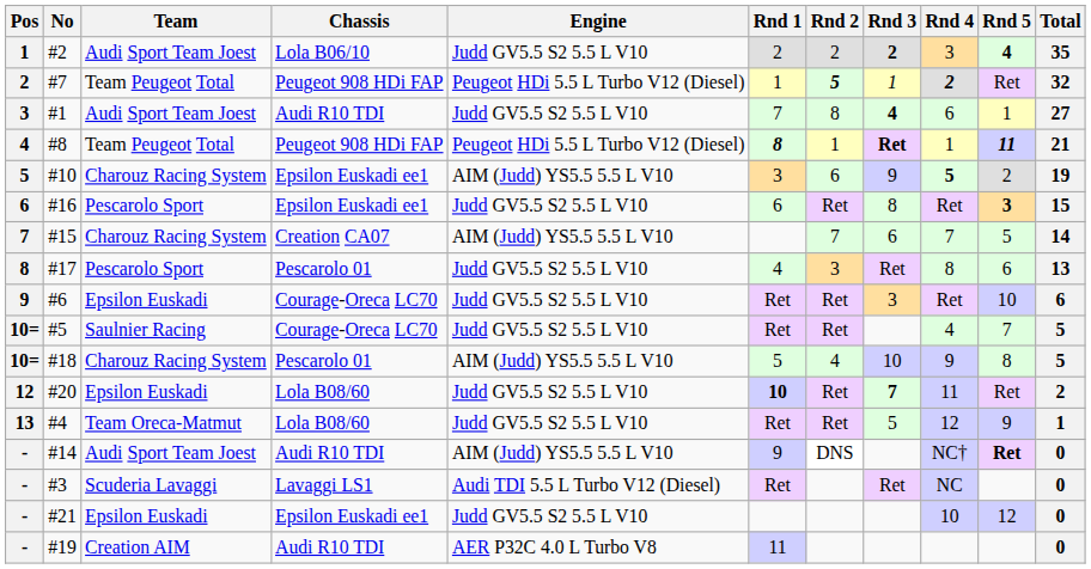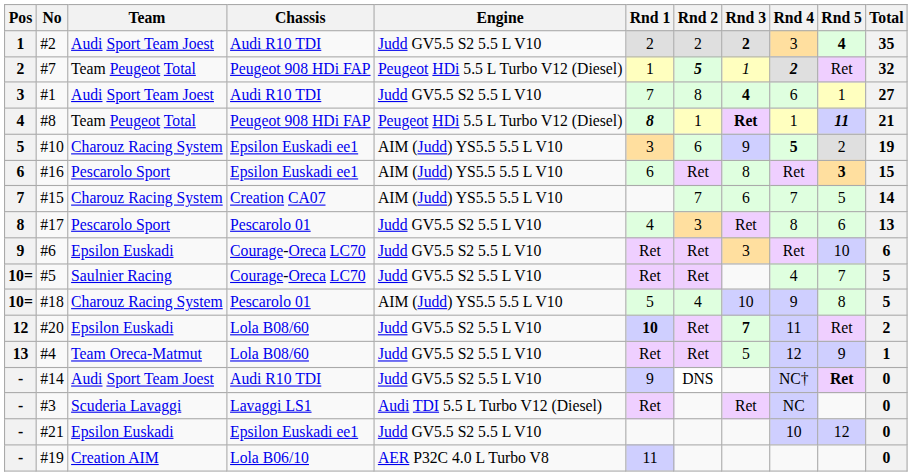 <table class="wikitable" style="font-size: 90%;">
 <tr>
 <th>Pos</th>
 <th>No</th>
 <th>Team</th>
 <th>Chassis</th>
 <th>Engine</th>
 <th>Rnd 1</th>
 <th>Rnd 2</th>
 <th>Rnd 3</th>
 <th>Rnd 4</th>
 <th>Rnd 5</th>
 <th>Total</th>
 </tr>
 <tr>
 <th>1</th>
 <td>#2</td>
 <td> <a href='#'>Audi</a> <a href='#'>Sport Team Joest</a></td>
-<td><a href='#'>Lola B06/10</a></td>
+<td><a href='#'>Audi R10 TDI</a></td>
 <td><a href='#'>Judd</a> GV5.5 S2 5.5 L V10</td>
 <td align="center" style="background:#DFDFDF;">2</td>
 <td align="center" style="background:#DFDFDF;">2</td>
 <td align="center" style="background:#DFDFDF;"><strong>2</strong></td>
 <td align="center" style="background:#FFDF9F;">3</td>
 <td align="center" style="background:#DFFFDF;"><strong>4</strong></td>
 <th align=center>35</th>
 </tr>
 <tr>
 <th>2</th>
 <td>#7</td>
 <td> Team <a href='#'>Peugeot</a> <a href='#'>Total</a></td>
 <td><a href='#'>Peugeot 908 HDi FAP</a></td>
 <td><a href='#'>Peugeot</a> <a href='#'>HDi</a> 5.5 L Turbo V12 (Diesel)</td>
 <td align="center" style="background:#FFFFBF;">1</td>
 <td align="center" style="background:#DFFFDF;"><strong><em>5</em></strong></td>
 <td align="center" style="background:#FFFFBF;"><em>1</em></td>
 <td align="center" style="background:#DFDFDF;"><strong><em>2</em></strong></td>
 <td align="center" style="background:#EFCFFF;">Ret</td>
 <th align=center>32</th>
 </tr>
 <tr>
 <th>3</th>
 <td>#1</td>
 <td> <a href='#'>Audi</a> <a href='#'>Sport Team Joest</a></td>
 <td><a href='#'>Audi R10 TDI</a></td>
 <td><a href='#'>Judd</a> GV5.5 S2 5.5 L V10</td>
 <td align="center" style="background:#DFFFDF;">7</td>
 <td align="center" style="background:#DFFFDF;">8</td>
 <td align="center" style="background:#DFFFDF;"><strong>4</strong></td>
 <td align="center" style="background:#DFFFDF;">6</td>
 <td align="center" style="background:#FFFFBF;">1</td>
 <th align=center>27</th>
 </tr>
 <tr>
 <th>4</th>
 <td>#8</td>
 <td> Team <a href='#'>Peugeot</a> <a href='#'>Total</a></td>
 <td><a href='#'>Peugeot 908 HDi FAP</a></td>
 <td><a href='#'>Peugeot</a> <a href='#'>HDi</a> 5.5 L Turbo V12 (Diesel)</td>
 <td align="center" style="background:#DFFFDF;"><strong><em>8</em></strong></td>
 <td align="center" style="background:#FFFFBF;">1</td>
 <td align="center" style="background:#EFCFFF;"><strong>Ret</strong></td>
 <td align="center" style="background:#FFFFBF;">1</td>
 <td align="center" style="background:#CFCFFF;"><strong><em>11</em></strong></td>
 <th align=center>21</th>
 </tr>
 <tr>
 <th>5</th>
 <td>#10</td>
 <td> <a href='#'>Charouz Racing System</a></td>
 <td><a href='#'>Epsilon Euskadi ee1</a></td>
 <td>AIM (<a href='#'>Judd</a>) YS5.5 5.5 L V10</td>
 <td align="center" style="background:#FFDF9F;">3</td>
 <td align="center" style="background:#DFFFDF;">6</td>
 <td align="center" style="background:#CFCFFF;">9</td>
 <td align="center" style="background:#DFFFDF;"><strong>5</strong></td>
 <td align="center" style="background:#DFDFDF;">2</td>
 <th align=center>19</th>
 </tr>
 <tr>
 <th>6</th>
 <td>#16</td>
 <td> <a href='#'>Pescarolo Sport</a></td>
 <td><a href='#'>Epsilon Euskadi ee1</a></td>
-<td><a href='#'>Judd</a> GV5.5 S2 5.5 L V10</td>
+<td>AIM (<a href='#'>Judd</a>) YS5.5 5.5 L V10</td>
 <td align="center" style="background:#DFFFDF;">6</td>
 <td align="center" style="background:#EFCFFF;">Ret</td>
 <td align="center" style="background:#DFFFDF;">8</td>
 <td align="center" style="background:#EFCFFF;">Ret</td>
 <td align="center" style="background:#FFDF9F;"><strong>3</strong></td>
 <th align=center>15</th>
 </tr>
 <tr>
 <th>7</th>
 <td>#15</td>
 <td> <a href='#'>Charouz Racing System</a></td>
 <td><a href='#'>Creation</a> <a href='#'>CA07</a></td>
 <td>AIM (<a href='#'>Judd</a>) YS5.5 5.5 L V10</td>
 <td align=center></td>
 <td align="center" style="background:#DFFFDF;">7</td>
 <td align="center" style="background:#DFFFDF;">6</td>
 <td align="center" style="background:#DFFFDF;">7</td>
 <td align="center" style="background:#DFFFDF;">5</td>
 <th align=center>14</th>
 </tr>
 <tr>
 <th>8</th>
 <td>#17</td>
 <td> <a href='#'>Pescarolo Sport</a></td>
 <td><a href='#'>Pescarolo 01</a></td>
 <td><a href='#'>Judd</a> GV5.5 S2 5.5 L V10</td>
 <td align="center" style="background:#DFFFDF;">4</td>
 <td align="center" style="background:#FFDF9F;">3</td>
 <td align="center" style="background:#EFCFFF;">Ret</td>
 <td align="center" style="background:#DFFFDF;">8</td>
 <td align="center" style="background:#DFFFDF;">6</td>
 <th align=center>13</th>
 </tr>
 <tr>
 <th>9</th>
 <td>#6</td>
 <td> <a href='#'>Epsilon Euskadi</a></td>
 <td><a href='#'>Courage</a>-<a href='#'>Oreca</a> <a href='#'>LC70</a></td>
 <td><a href='#'>Judd</a> GV5.5 S2 5.5 L V10</td>
 <td align="center" style="background:#EFCFFF;">Ret</td>
 <td align="center" style="background:#EFCFFF;">Ret</td>
 <td align="center" style="background:#FFDF9F;">3</td>
 <td align="center" style="background:#EFCFFF;">Ret</td>
 <td align="center" style="background:#CFCFFF;">10</td>
 <th align=center>6</th>
 </tr>
 <tr>
 <th>10=</th>
 <td>#5</td>
 <td> <a href='#'>Saulnier Racing</a></td>
 <td><a href='#'>Courage</a>-<a href='#'>Oreca</a> <a href='#'>LC70</a></td>
 <td><a href='#'>Judd</a> GV5.5 S2 5.5 L V10</td>
 <td align="center" style="background:#EFCFFF;">Ret</td>
 <td align="center" style="background:#EFCFFF;">Ret</td>
 <td align=center></td>
 <td align="center" style="background:#DFFFDF;">4</td>
 <td align="center" style="background:#DFFFDF;">7</td>
 <th align=center>5</th>
 </tr>
 <tr>
 <th>10=</th>
 <td>#18</td>
 <td> <a href='#'>Charouz Racing System</a></td>
 <td><a href='#'>Pescarolo 01</a></td>
 <td>AIM (<a href='#'>Judd</a>) YS5.5 5.5 L V10</td>
 <td align="center" style="background:#DFFFDF;">5</td>
 <td align="center" style="background:#DFFFDF;">4</td>
 <td align="center" style="background:#CFCFFF;">10</td>
 <td align="center" style="background:#CFCFFF;">9</td>
 <td align="center" style="background:#DFFFDF;">8</td>
 <th align=center>5</th>
 </tr>
 <tr>
 <th>12</th>
 <td>#20</td>
 <td> <a href='#'>Epsilon Euskadi</a></td>
 <td><a href='#'>Lola B08/60</a></td>
 <td><a href='#'>Judd</a> GV5.5 S2 5.5 L V10</td>
 <td align="center" style="background:#CFCFFF;"><strong>10</strong></td>
 <td align="center" style="background:#EFCFFF;">Ret</td>
 <td align="center" style="background:#DFFFDF;"><strong>7</strong></td>
 <td align="center" style="background:#CFCFFF;">11</td>
 <td align="center" style="background:#EFCFFF;">Ret</td>
 <th align=center>2</th>
 </tr>
 <tr>
 <th>13</th>
 <td>#4</td>
 <td> <a href='#'>Team Oreca-Matmut</a></td>
 <td><a href='#'>Lola B08/60</a></td>
 <td><a href='#'>Judd</a> GV5.5 S2 5.5 L V10</td>
 <td align="center" style="background:#EFCFFF;">Ret</td>
 <td align="center" style="background:#EFCFFF;">Ret</td>
 <td align="center" style="background:#DFFFDF;">5</td>
 <td align="center" style="background:#CFCFFF;">12</td>
 <td align="center" style="background:#CFCFFF;">9</td>
 <th align=center>1</th>
 </tr>
 <tr>
 <th>-</th>
 <td>#14</td>
 <td> <a href='#'>Audi</a> <a href='#'>Sport Team Joest</a></td>
 <td><a href='#'>Audi R10 TDI</a></td>
-<td>AIM (<a href='#'>Judd</a>) YS5.5 5.5 L V10</td>
+<td><a href='#'>Judd</a> GV5.5 S2 5.5 L V10</td>
 <td align="center" style="background:#CFCFFF;">9</td>
 <td align="center" style="background:#FFFFFF;">DNS</td>
 <td align=center></td>
 <td align="center" style="background:#CFCFFF;">NC†</td>
 <td align="center" style="background:#EFCFFF;"><strong>Ret</strong></td>
 <th align=center>0</th>
 </tr>
 <tr>
 <th>-</th>
 <td>#3</td>
 <td> <a href='#'>Scuderia Lavaggi</a></td>
 <td><a href='#'>Lavaggi LS1</a></td>
 <td><a href='#'>Audi</a> <a href='#'>TDI</a> 5.5 L Turbo V12 (Diesel)</td>
 <td align="center" style="background:#EFCFFF;">Ret</td>
 <td align=center></td>
 <td align="center" style="background:#EFCFFF;">Ret</td>
 <td align="center" style="background:#CFCFFF;">NC</td>
 <td align=center></td>
 <th align=center>0</th>
 </tr>
 <tr>
 <th>-</th>
 <td>#21</td>
 <td> <a href='#'>Epsilon Euskadi</a></td>
 <td><a href='#'>Epsilon Euskadi ee1</a></td>
 <td><a href='#'>Judd</a> GV5.5 S2 5.5 L V10</td>
 <td align=center></td>
 <td align=center></td>
 <td align=center></td>
 <td align="center" style="background:#CFCFFF;">10</td>
 <td align="center" style="background:#CFCFFF;">12</td>
 <th align=center>0</th>
 </tr>
 <tr>
 <th>-</th>
 <td>#19</td>
 <td> <a href='#'>Creation AIM</a></td>
-<td><a href='#'>Audi R10 TDI</a></td>
+<td><a href='#'>Lola B06/10</a></td>
 <td><a href='#'>AER</a> P32C 4.0 L Turbo V8</td>
 <td align="center" style="background:#CFCFFF;">11</td>
 <td align=center></td>
 <td align=center></td>
 <td align=center></td>
 <td align=center></td>
 <th align=center>0</th>
 </tr>
 </table>
